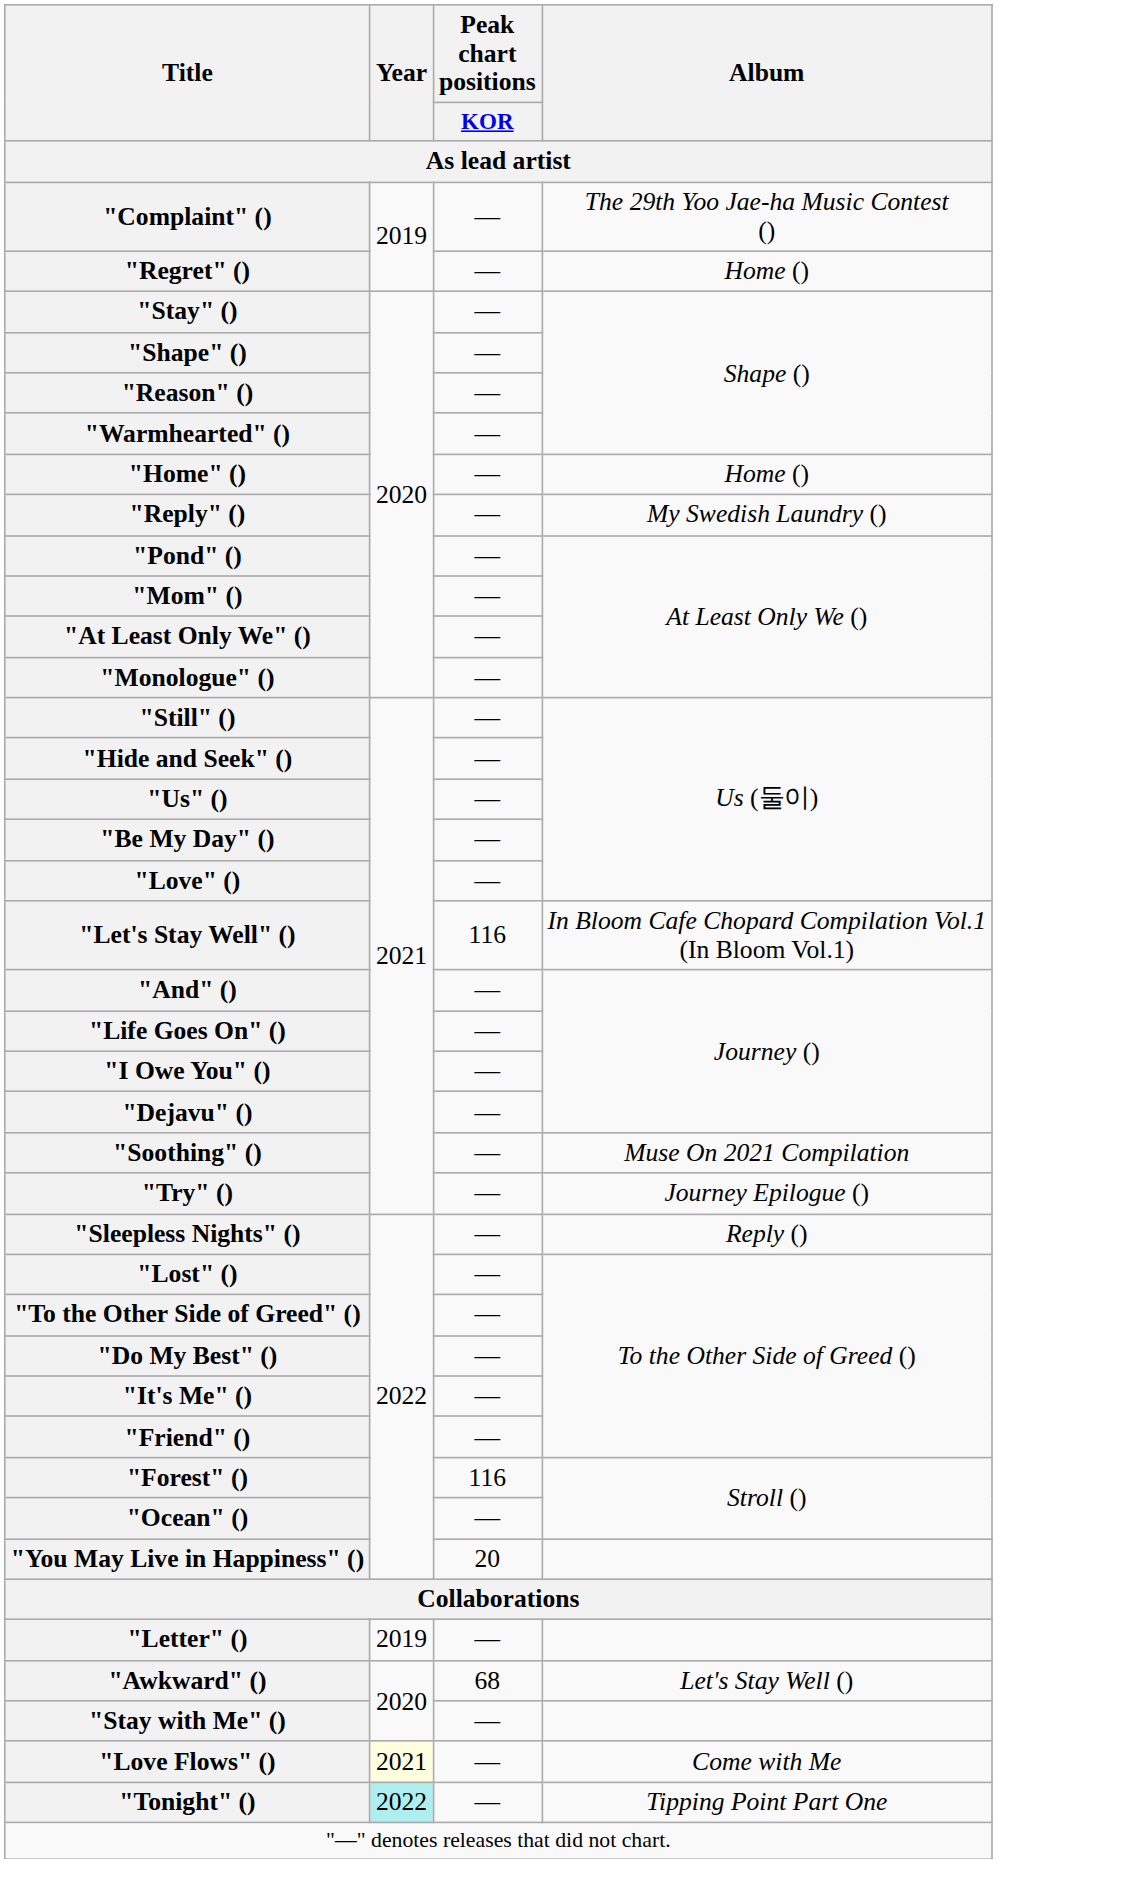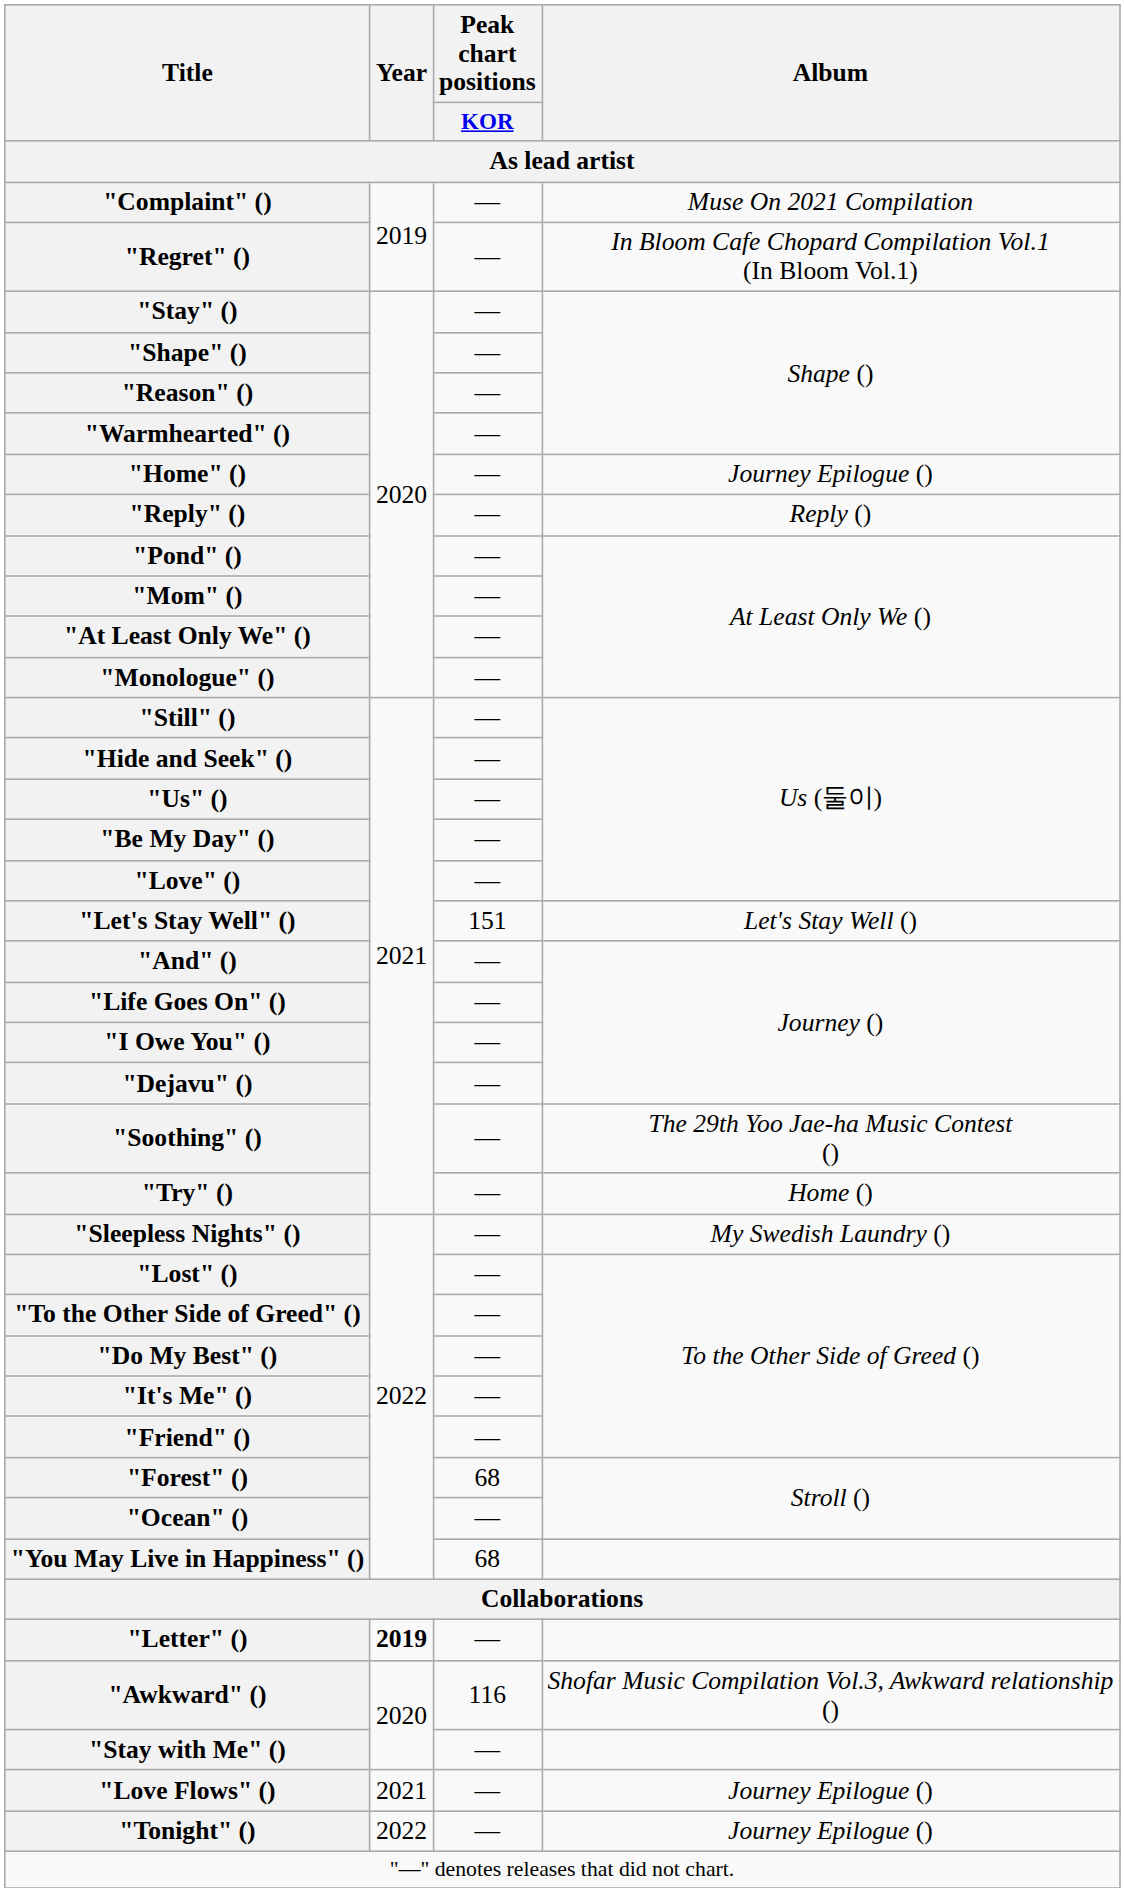 <table class="wikitable plainrowheaders" style="text-align:center">
 <tr>
 <th scope="col" rowspan="2">Title</th>
 <th scope="col" rowspan="2">Year</th>
 <th scope="col" colspan="1">Peak chart positions</th>
 <th scope="col" rowspan="2">Album</th>
 </tr>
 <tr>
 <th scope="col" style="width:3em;font-size:90%"><a href='#'>KOR</a><br></th>
 </tr>
 <tr>
 <th scope="col" colspan="4">As lead artist</th>
 </tr>
 <tr>
 <th scope="row">"Complaint" ()</th>
 <td rowspan="2">2019</td>
 <td>—</td>
-<td><em>The 29th Yoo Jae-ha Music Contest</em><br>()</td>
+<td><em>Muse On 2021 Compilation</em></td>
 </tr>
 <tr>
 <th scope="row">"Regret" ()</th>
 <td>—</td>
-<td><em>Home</em> ()</td>
+<td><em>In Bloom Cafe Chopard Compilation Vol.1</em><br>(In Bloom  Vol.1)</td>
 </tr>
 <tr>
 <th scope="row">"Stay" ()</th>
 <td rowspan="10">2020</td>
 <td>—</td>
 <td rowspan="4"><em>Shape</em> ()</td>
 </tr>
 <tr>
 <th scope="row">"Shape" ()</th>
 <td>—</td>
 </tr>
 <tr>
 <th scope="row">"Reason" ()</th>
 <td>—</td>
 </tr>
 <tr>
 <th scope="row">"Warmhearted" ()</th>
 <td>—</td>
 </tr>
 <tr>
 <th scope="row">"Home" ()</th>
 <td>—</td>
-<td><em>Home</em> ()</td>
+<td><em>Journey Epilogue</em> ()</td>
 </tr>
 <tr>
 <th scope="row">"Reply" ()</th>
 <td>—</td>
-<td><em>My Swedish Laundry</em> ()</td>
+<td><em>Reply</em> ()</td>
 </tr>
 <tr>
 <th scope="row">"Pond" ()</th>
 <td>—</td>
 <td rowspan="4"><em>At Least Only We</em> ()</td>
 </tr>
 <tr>
 <th scope="row">"Mom" ()</th>
 <td>—</td>
 </tr>
 <tr>
 <th scope="row">"At Least Only We" ()</th>
 <td>—</td>
 </tr>
 <tr>
 <th scope="row">"Monologue" ()</th>
 <td>—</td>
 </tr>
 <tr>
 <th scope="row">"Still" ()</th>
 <td rowspan="12">2021</td>
 <td>—</td>
 <td rowspan="5"><em>Us</em> (둘이)</td>
 </tr>
 <tr>
 <th scope="row">"Hide and Seek" ()</th>
 <td>—</td>
 </tr>
 <tr>
 <th scope="row">"Us" ()</th>
 <td>—</td>
 </tr>
 <tr>
 <th scope="row">"Be My Day" ()</th>
 <td>—</td>
 </tr>
 <tr>
 <th scope="row">"Love" ()</th>
 <td>—</td>
 </tr>
 <tr>
 <th scope="row">"Let's Stay Well" ()</th>
-<td>116</td>
-<td><em>In Bloom Cafe Chopard Compilation Vol.1</em><br>(In Bloom  Vol.1)</td>
+<td>151</td>
+<td><em>Let's Stay Well</em> ()</td>
 </tr>
 <tr>
 <th scope="row">"And" ()</th>
 <td>—</td>
 <td rowspan="4"><em>Journey</em> ()</td>
 </tr>
 <tr>
 <th scope="row">"Life Goes On" ()</th>
 <td>—</td>
 </tr>
 <tr>
 <th scope="row">"I Owe You" ()</th>
 <td>—</td>
 </tr>
 <tr>
 <th scope="row">"Dejavu" ()</th>
 <td>—</td>
 </tr>
 <tr>
 <th scope="row">"Soothing" ()</th>
 <td>—</td>
-<td><em>Muse On 2021 Compilation</em></td>
+<td><em>The 29th Yoo Jae-ha Music Contest</em><br>()</td>
 </tr>
 <tr>
 <th scope="row">"Try" ()</th>
 <td>—</td>
-<td><em>Journey Epilogue</em> ()</td>
+<td><em>Home</em> ()</td>
 </tr>
 <tr>
 <th scope="row">"Sleepless Nights" ()</th>
 <td rowspan="9">2022</td>
 <td>—</td>
-<td><em>Reply</em> ()</td>
+<td><em>My Swedish Laundry</em> ()</td>
 </tr>
 <tr>
 <th scope="row">"Lost" ()</th>
 <td>—</td>
 <td rowspan="5"><em>To the Other Side of Greed</em> ()</td>
 </tr>
 <tr>
 <th scope="row">"To the Other Side of Greed" ()</th>
 <td>—</td>
 </tr>
 <tr>
 <th scope="row">"Do My Best" ()</th>
 <td>—</td>
 </tr>
 <tr>
 <th scope="row">"It's Me" ()</th>
 <td>—</td>
 </tr>
 <tr>
 <th scope="row">"Friend" ()</th>
 <td>—</td>
 </tr>
 <tr>
 <th scope="row">"Forest" ()</th>
-<td>116</td>
+<td>68</td>
 <td rowspan="2"><em>Stroll</em> ()</td>
 </tr>
 <tr>
 <th scope="row">"Ocean" ()</th>
 <td>—</td>
 </tr>
 <tr>
 <th scope="row">"You May Live in Happiness" ()</th>
-<td>20</td>
+<td>68</td>
 <td></td>
 </tr>
 <tr>
 <th scope="col" colspan="4">Collaborations</th>
 </tr>
 <tr>
 <th scope="row">"Letter" () </th>
-<td>2019</td>
+<td><strong>2019</strong></td>
 <td>—</td>
 <td></td>
 </tr>
 <tr>
 <th scope="row">"Awkward" ()<br></th>
 <td rowspan="2">2020</td>
-<td>68</td>
-<td><em>Let's Stay Well</em> ()</td>
+<td>116</td>
+<td><em>Shofar Music Compilation Vol.3, Awkward relationship</em><br>()</td>
 </tr>
 <tr>
 <th scope="row">"Stay with Me" ()</th>
 <td>—</td>
 <td></td>
 </tr>
 <tr>
 <th scope="row">"Love Flows" ()<br></th>
-<td style="background: lightyellow;">2021</td>
+<td>2021</td>
 <td>—</td>
-<td><em>Come with Me</em></td>
+<td><em>Journey Epilogue</em> ()</td>
 </tr>
 <tr>
 <th scope="row">"Tonight" ()  </th>
-<td style="background: paleturquoise;">2022</td>
+<td>2022</td>
 <td>—</td>
-<td><em>Tipping Point Part One</em></td>
+<td><em>Journey Epilogue</em> ()</td>
 </tr>
 <tr>
 <td colspan="5" align="center" style="font-size:85%">"—" denotes releases that did not chart.</td>
 </tr>
 </table>
